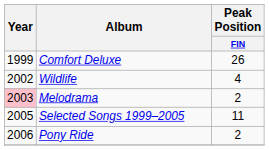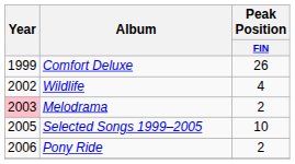 <table class="wikitable">
 <tr>
 <th rowspan="2">Year</th>
 <th rowspan="2" style="width:230px;">Album</th>
 <th colspan="2">Peak<br>Position</th>
 </tr>
 <tr>
 <th style="width;font-size:75%"><a href='#'>FIN</a><br></th>
 </tr>
 <tr>
 <td>1999</td>
 <td><em><a href='#'>Comfort Deluxe</a></em></td>
 <td style="text-align:center;">26</td>
 </tr>
 <tr>
 <td>2002</td>
 <td><em><a href='#'>Wildlife</a></em></td>
 <td style="text-align:center;">4</td>
 </tr>
 <tr>
 <td style="background: pink;">2003</td>
 <td><em><a href='#'>Melodrama</a></em></td>
 <td style="text-align:center;">2</td>
 </tr>
 <tr>
 <td>2005</td>
 <td><em><a href='#'>Selected Songs 1999–2005</a></em></td>
-<td style="text-align:center;">11</td>
+<td style="text-align:center;">10</td>
 </tr>
 <tr>
 <td>2006</td>
 <td><em><a href='#'>Pony Ride</a></em></td>
 <td style="text-align:center;">2</td>
 </tr>
 <tr>
 </tr>
 </table>
